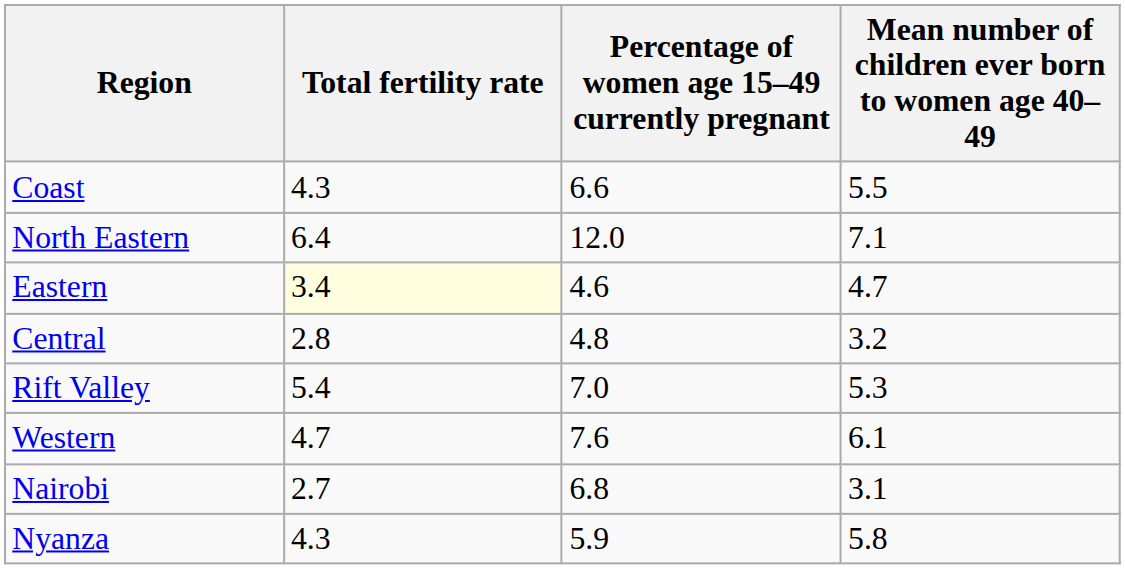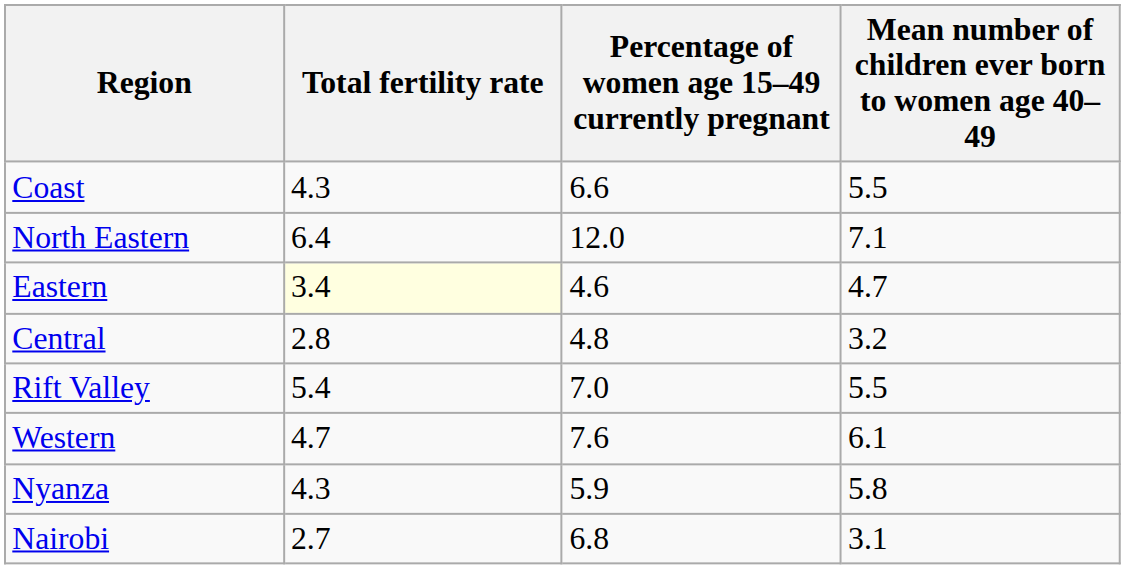 <table class="wikitable sortable">
 <tr>
 <th style="width:100pt;">Region</th>
 <th style="width:100pt;">Total fertility rate</th>
 <th style="width:100pt;">Percentage of women age 15–49 currently pregnant</th>
 <th style="width:100pt;">Mean number of children ever born to women age 40–49</th>
 </tr>
 <tr>
 <td><a href='#'>Coast</a></td>
 <td>4.3</td>
 <td>6.6</td>
 <td>5.5</td>
 </tr>
 <tr>
 <td><a href='#'>North Eastern</a></td>
 <td>6.4</td>
 <td>12.0</td>
 <td>7.1</td>
 </tr>
 <tr>
 <td><a href='#'>Eastern</a></td>
 <td style="background: lightyellow;">3.4</td>
 <td>4.6</td>
 <td>4.7</td>
 </tr>
 <tr>
 <td><a href='#'>Central</a></td>
 <td>2.8</td>
 <td>4.8</td>
 <td>3.2</td>
 </tr>
 <tr>
 <td><a href='#'>Rift Valley</a></td>
 <td>5.4</td>
 <td>7.0</td>
-<td>5.3</td>
+<td>5.5</td>
 </tr>
 <tr>
 <td><a href='#'>Western</a></td>
 <td>4.7</td>
 <td>7.6</td>
 <td>6.1</td>
 </tr>
 <tr>
+<td><a href='#'>Nyanza</a></td>
+<td>4.3</td>
+<td>5.9</td>
+<td>5.8</td>
+</tr>
+<tr>
 <td><a href='#'>Nairobi</a></td>
 <td>2.7</td>
 <td>6.8</td>
 <td>3.1</td>
 </tr>
-<tr>
-<td><a href='#'>Nyanza</a></td>
-<td>4.3</td>
-<td>5.9</td>
-<td>5.8</td>
-</tr>
 </table>
